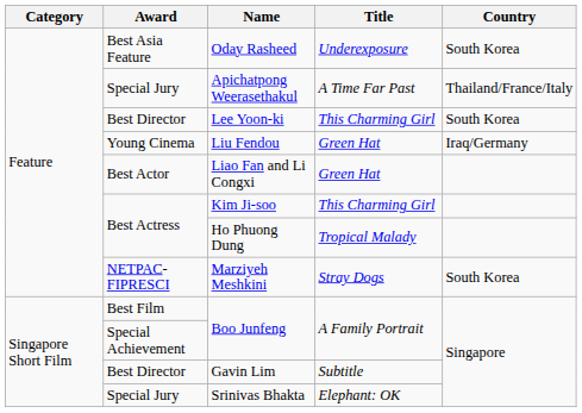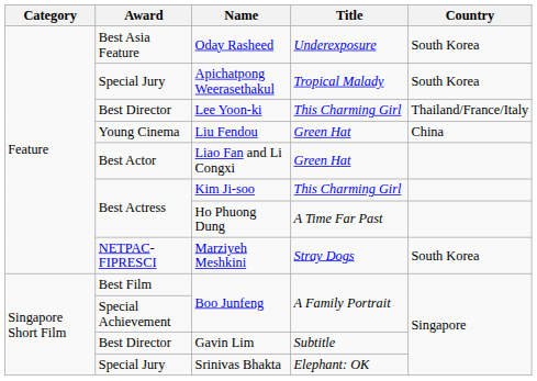 <table class="wikitable" width="100%">
 <tr>
 <th width="20%" scope="col">Category</th>
 <th width="20%" scope="col">Award</th>
 <th width="20%" scope="col">Name</th>
 <th width="25%" scope="col">Title</th>
 <th width="15%" scope="col">Country</th>
 </tr>
 <tr>
 <td rowspan="8">Feature</td>
 <td>Best Asia Feature</td>
 <td><a href='#'>Oday Rasheed</a></td>
 <td><em><a href='#'>Underexposure</a></em></td>
 <td>South Korea</td>
 </tr>
 <tr>
 <td>Special Jury</td>
 <td><a href='#'>Apichatpong Weerasethakul</a></td>
-<td><em>A Time Far Past</em></td>
-<td>Thailand/France/Italy</td>
+<td><em><a href='#'>Tropical Malady</a></em></td>
+<td>South Korea</td>
 </tr>
 <tr>
 <td>Best Director</td>
 <td><a href='#'>Lee Yoon-ki</a></td>
 <td><em><a href='#'>This Charming Girl</a></em></td>
-<td>South Korea</td>
+<td>Thailand/France/Italy</td>
 </tr>
 <tr>
 <td>Young Cinema</td>
 <td><a href='#'>Liu Fendou</a></td>
 <td><em><a href='#'>Green Hat</a></em></td>
-<td>Iraq/Germany</td>
+<td>China</td>
 </tr>
 <tr>
 <td>Best Actor</td>
 <td><a href='#'>Liao Fan</a> and Li Congxi</td>
 <td><em><a href='#'>Green Hat</a></em></td>
 <td></td>
 </tr>
 <tr>
 <td rowspan="2">Best Actress</td>
 <td><a href='#'>Kim Ji-soo</a></td>
 <td><em><a href='#'>This Charming Girl</a></em></td>
 <td></td>
 </tr>
 <tr>
 <td>Ho Phuong Dung</td>
-<td><em><a href='#'>Tropical Malady</a></em></td>
+<td><em>A Time Far Past</em></td>
 <td></td>
 </tr>
 <tr>
 <td><a href='#'>NETPAC</a>-<a href='#'>FIPRESCI</a></td>
 <td><a href='#'>Marziyeh Meshkini</a></td>
 <td><em><a href='#'>Stray Dogs</a></em></td>
 <td>South Korea</td>
 </tr>
 <tr>
 <td rowspan="4">Singapore Short Film</td>
 <td>Best Film</td>
 <td rowspan="2"><a href='#'>Boo Junfeng</a></td>
 <td rowspan="2"><em>A Family Portrait</em></td>
 <td rowspan="4">Singapore</td>
 </tr>
 <tr>
 <td>Special Achievement</td>
 </tr>
 <tr>
 <td>Best Director</td>
 <td>Gavin Lim</td>
 <td><em>Subtitle</em></td>
 </tr>
 <tr>
 <td>Special Jury</td>
 <td>Srinivas Bhakta</td>
 <td><em>Elephant: OK</em></td>
 </tr>
 </table>
